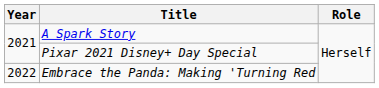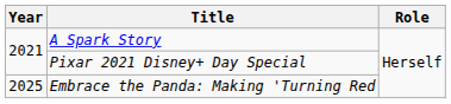 <table class="wikitable">
 <tr>
 <th>Year</th>
 <th>Title</th>
 <th>Role</th>
 </tr>
 <tr>
 <td rowspan=2>2021</td>
 <td><em><a href='#'>A Spark Story</a></em></td>
 <td rowspan=3>Herself</td>
 </tr>
 <tr>
 <td><em>Pixar 2021 Disney+ Day Special</em></td>
 </tr>
 <tr>
-<td>2022</td>
+<td>2025</td>
 <td><em>Embrace the Panda: Making 'Turning Red<strong></td>
 </tr>
 </table>
